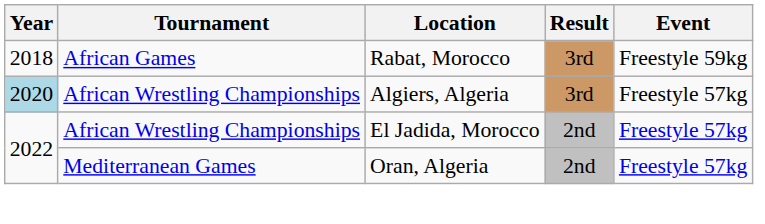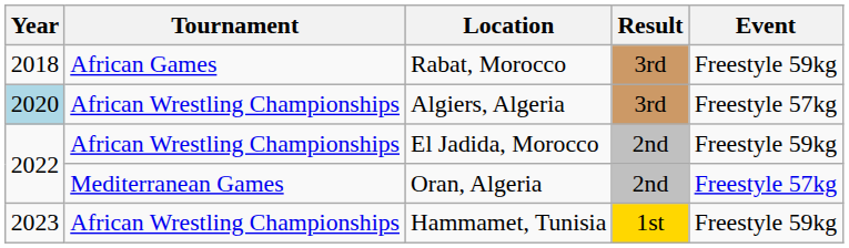 <table class="wikitable" style="font-size:95%;">
 <tr>
 <th>Year</th>
 <th>Tournament</th>
 <th>Location</th>
 <th>Result</th>
 <th>Event</th>
 </tr>
 <tr>
 <td>2018</td>
 <td><a href='#'>African Games</a></td>
 <td>Rabat, Morocco</td>
 <td align="center" bgcolor="cc9966">3rd</td>
 <td>Freestyle 59kg</td>
 </tr>
 <tr>
 <td style="background: lightblue;">2020</td>
 <td><a href='#'>African Wrestling Championships</a></td>
 <td>Algiers, Algeria</td>
 <td align="center" bgcolor="cc9966">3rd</td>
 <td>Freestyle 57kg</td>
 </tr>
 <tr>
 <td rowspan=2>2022</td>
 <td><a href='#'>African Wrestling Championships</a></td>
 <td>El Jadida, Morocco</td>
 <td align="center" bgcolor="silver">2nd</td>
-<td><a href='#'>Freestyle 57kg</a></td>
+<td>Freestyle 59kg</td>
 </tr>
 <tr>
 <td><a href='#'>Mediterranean Games</a></td>
 <td>Oran, Algeria</td>
 <td align="center" bgcolor="silver">2nd</td>
 <td><a href='#'>Freestyle 57kg</a></td>
 </tr>
+<tr>
+<td>2023</td>
+<td><a href='#'>African Wrestling Championships</a></td>
+<td>Hammamet, Tunisia</td>
+<td align="center" bgcolor="gold">1st</td>
+<td>Freestyle 59kg</td>
+</tr>
 </table>
